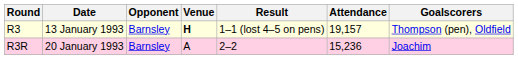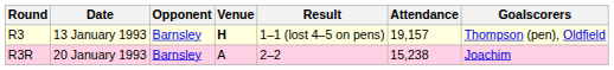 <table class="wikitable">
 <tr>
 <th>Round</th>
 <th>Date</th>
 <th>Opponent</th>
 <th>Venue</th>
 <th>Result</th>
 <th>Attendance</th>
 <th>Goalscorers</th>
 </tr>
 <tr style="background-color: #ffffdd;">
 <td>R3</td>
 <td>13 January 1993</td>
 <td><a href='#'>Barnsley</a></td>
 <td><strong>H</strong></td>
 <td>1–1 (lost 4–5 on pens)</td>
 <td>19,157</td>
 <td><a href='#'>Thompson</a> (pen), <a href='#'>Oldfield</a></td>
 </tr>
 <tr style="background-color: #ffd0e3;">
 <td>R3R</td>
 <td>20 January 1993</td>
 <td><a href='#'>Barnsley</a></td>
 <td>A</td>
 <td>2–2</td>
-<td>15,236</td>
+<td>15,238</td>
 <td><a href='#'>Joachim</a></td>
 </tr>
 </table>
